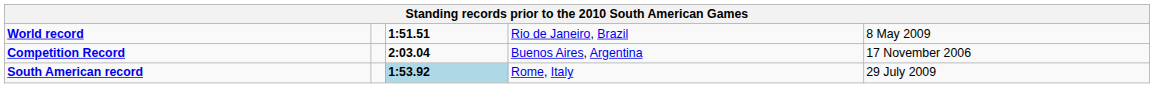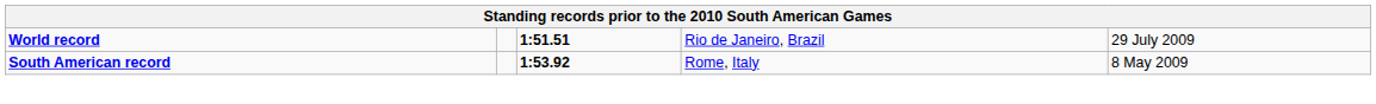 <table class="wikitable" width=75%>
 <tr>
 <th colspan="5">Standing records prior to the 2010 South American Games</th>
 </tr>
 <tr>
 <td><strong><a href='#'>World record</a></strong></td>
 <td></td>
 <td><strong>1:51.51</strong></td>
 <td><a href='#'>Rio de Janeiro</a>, <a href='#'>Brazil</a></td>
-<td>8 May 2009</td>
-</tr>
-<tr>
-<td><strong><a href='#'>Competition Record</a></strong></td>
-<td></td>
-<td><strong>2:03.04</strong></td>
-<td><a href='#'>Buenos Aires</a>, <a href='#'>Argentina</a></td>
-<td>17 November 2006</td>
+<td>29 July 2009</td>
 </tr>
 <tr>
 <td><strong><a href='#'>South American record</a></strong></td>
 <td></td>
-<td style="background: lightblue;"><strong>1:53.92</strong></td>
+<td><strong>1:53.92</strong></td>
 <td><a href='#'>Rome</a>, <a href='#'>Italy</a></td>
-<td>29 July 2009</td>
+<td>8 May 2009</td>
 </tr>
 </table>
